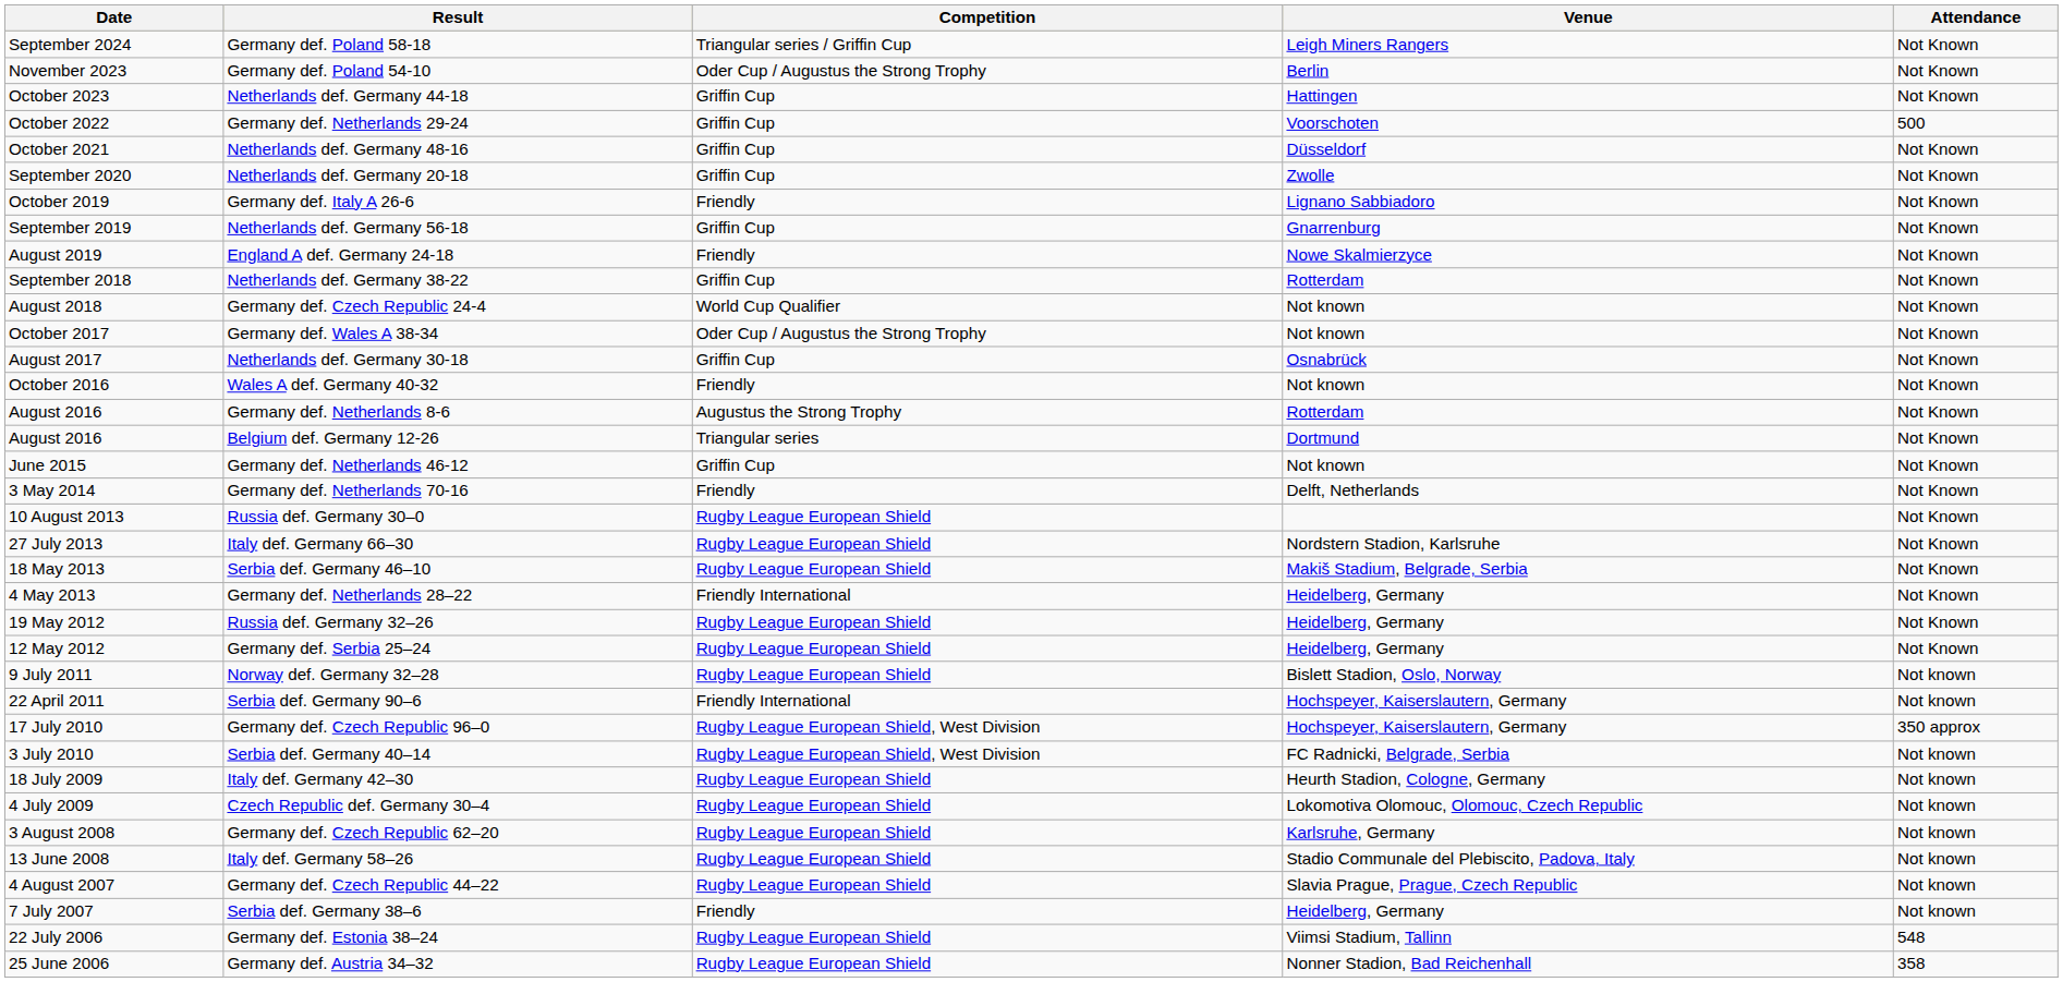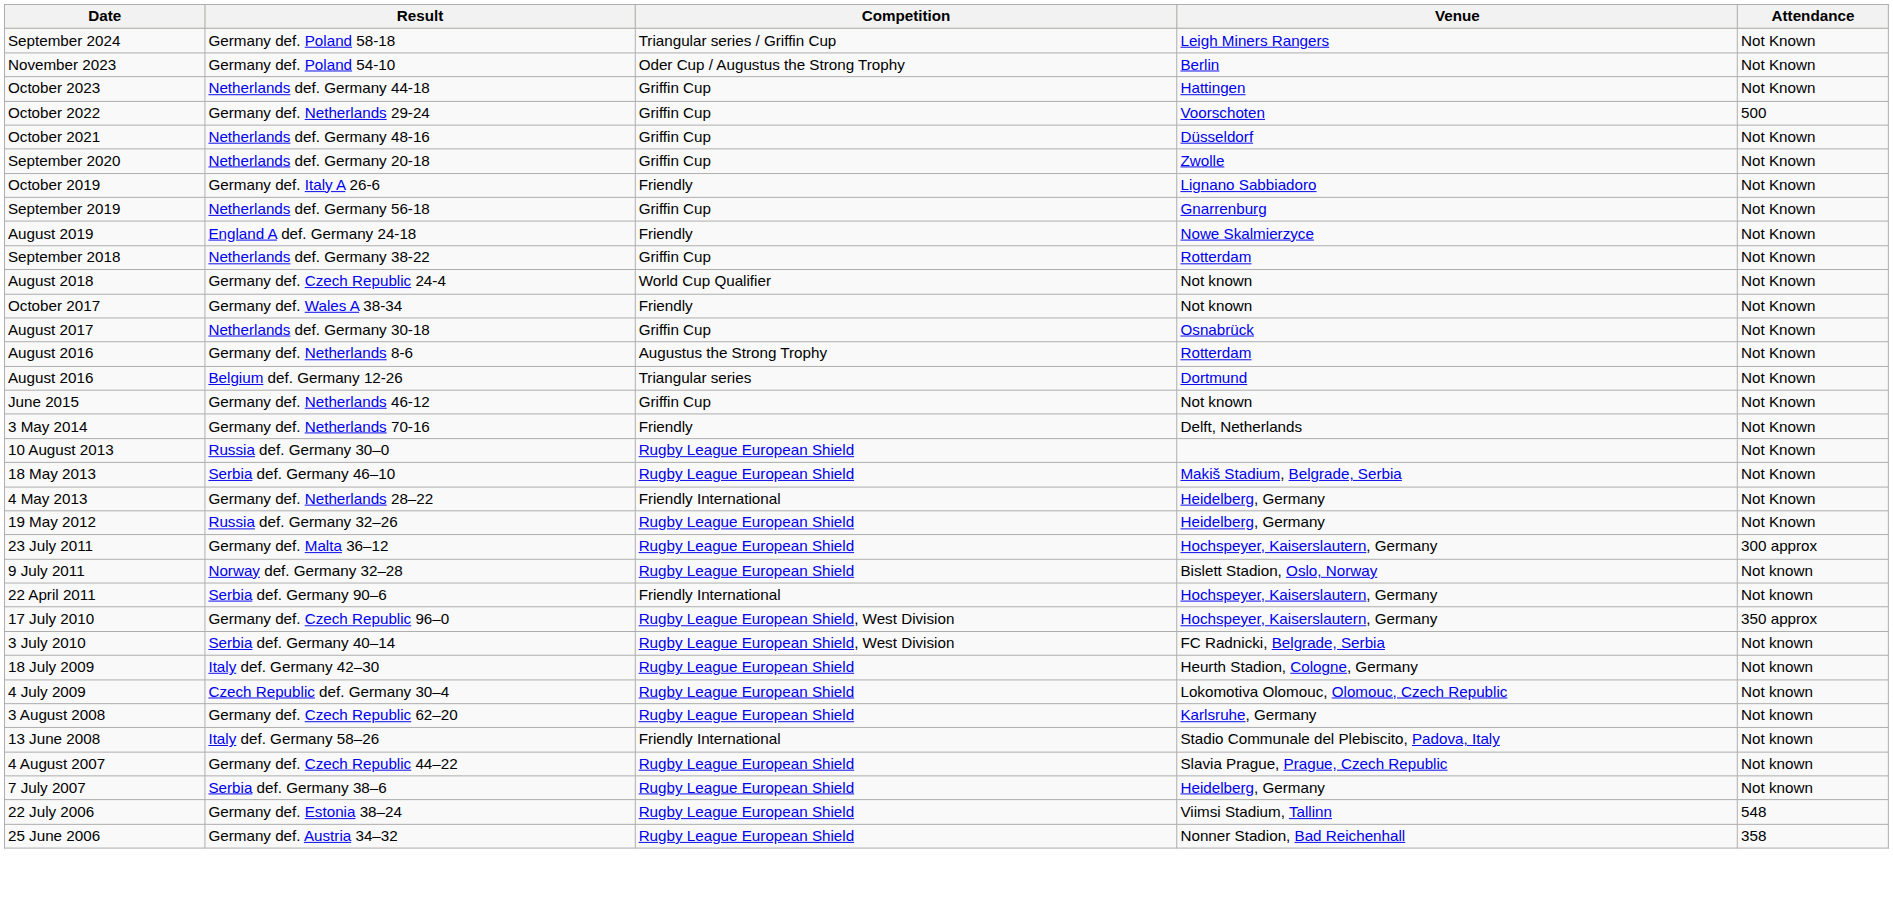 <table class="wikitable" style="width:100%;">
 <tr style="background:#bdb76b;">
 <th>Date</th>
 <th>Result</th>
 <th>Competition</th>
 <th>Venue</th>
 <th>Attendance</th>
 </tr>
 <tr>
 <td>September 2024</td>
 <td>Germany def. <a href='#'>Poland</a> 58-18</td>
 <td>Triangular series / Griffin Cup</td>
 <td><a href='#'>Leigh Miners Rangers</a></td>
 <td>Not Known</td>
 </tr>
 <tr>
 <td>November 2023</td>
 <td>Germany def. <a href='#'>Poland</a> 54-10</td>
 <td>Oder Cup / Augustus the Strong Trophy</td>
 <td><a href='#'>Berlin</a></td>
 <td>Not Known</td>
 </tr>
 <tr>
 <td>October 2023</td>
 <td><a href='#'>Netherlands</a> def. Germany 44-18</td>
 <td>Griffin Cup</td>
 <td><a href='#'>Hattingen</a></td>
 <td>Not Known</td>
 </tr>
 <tr>
 <td>October 2022</td>
 <td>Germany def. <a href='#'>Netherlands</a> 29-24</td>
 <td>Griffin Cup</td>
 <td><a href='#'>Voorschoten</a></td>
 <td>500</td>
 </tr>
 <tr>
 <td>October 2021</td>
 <td><a href='#'>Netherlands</a> def. Germany 48-16</td>
 <td>Griffin Cup</td>
 <td><a href='#'>Düsseldorf</a></td>
 <td>Not Known</td>
 </tr>
 <tr>
 <td>September 2020</td>
 <td><a href='#'>Netherlands</a> def. Germany 20-18</td>
 <td>Griffin Cup</td>
 <td><a href='#'>Zwolle</a></td>
 <td>Not Known</td>
 </tr>
 <tr>
 <td>October 2019</td>
 <td>Germany def. <a href='#'>Italy A</a> 26-6</td>
 <td>Friendly</td>
 <td><a href='#'>Lignano Sabbiadoro</a></td>
 <td>Not Known</td>
 </tr>
 <tr>
 <td>September 2019</td>
 <td><a href='#'>Netherlands</a> def. Germany 56-18</td>
 <td>Griffin Cup</td>
 <td><a href='#'>Gnarrenburg</a></td>
 <td>Not Known</td>
 </tr>
 <tr>
 <td>August 2019</td>
 <td><a href='#'>England A</a> def. Germany 24-18</td>
 <td>Friendly</td>
 <td><a href='#'>Nowe Skalmierzyce</a></td>
 <td>Not Known</td>
 </tr>
 <tr>
 <td>September 2018</td>
 <td><a href='#'>Netherlands</a> def. Germany 38-22</td>
 <td>Griffin Cup</td>
 <td><a href='#'>Rotterdam</a></td>
 <td>Not Known</td>
 </tr>
 <tr>
 <td>August 2018</td>
 <td>Germany def. <a href='#'>Czech Republic</a> 24-4</td>
 <td>World Cup Qualifier</td>
 <td>Not known</td>
 <td>Not Known</td>
 </tr>
 <tr>
 <td>October 2017</td>
 <td>Germany def. <a href='#'>Wales A</a>      38-34</td>
-<td>Oder Cup / Augustus the Strong Trophy</td>
+<td>Friendly</td>
 <td>Not known</td>
 <td>Not Known</td>
 </tr>
 <tr>
 <td>August 2017</td>
 <td><a href='#'>Netherlands</a> def. Germany 30-18</td>
 <td>Griffin Cup</td>
 <td><a href='#'>Osnabrück</a></td>
-<td>Not Known</td>
-</tr>
-<tr>
-<td>October 2016</td>
-<td><a href='#'>Wales A</a> def. Germany 40-32</td>
-<td>Friendly</td>
-<td>Not known</td>
 <td>Not Known</td>
 </tr>
 <tr>
 <td>August 2016</td>
 <td>Germany def. <a href='#'>Netherlands</a> 8-6</td>
 <td>Augustus the Strong Trophy</td>
 <td><a href='#'>Rotterdam</a></td>
 <td>Not Known</td>
 </tr>
 <tr>
 <td>August 2016</td>
 <td><a href='#'>Belgium</a> def. Germany 12-26</td>
 <td>Triangular series</td>
 <td><a href='#'>Dortmund</a></td>
 <td>Not Known</td>
 </tr>
 <tr>
 <td>June 2015</td>
 <td>Germany def. <a href='#'>Netherlands</a> 46-12</td>
 <td>Griffin Cup</td>
 <td>Not known</td>
 <td>Not Known</td>
 </tr>
 <tr>
 <td>3 May 2014</td>
 <td>Germany def. <a href='#'>Netherlands</a> 70-16</td>
 <td>Friendly</td>
 <td>Delft, Netherlands</td>
 <td>Not Known</td>
 </tr>
 <tr>
 <td>10 August 2013</td>
 <td><a href='#'>Russia</a> def. Germany 30–0</td>
 <td><a href='#'>Rugby League European Shield</a></td>
 <td></td>
 <td>Not Known</td>
 </tr>
 <tr>
-<td>27 July 2013</td>
-<td><a href='#'>Italy</a> def. Germany 66–30</td>
-<td><a href='#'>Rugby League European Shield</a></td>
-<td>Nordstern Stadion, Karlsruhe</td>
-<td>Not Known</td>
-</tr>
-<tr>
 <td>18 May 2013</td>
 <td><a href='#'>Serbia</a> def. Germany 46–10</td>
 <td><a href='#'>Rugby League European Shield</a></td>
 <td><a href='#'>Makiš Stadium</a>, <a href='#'>Belgrade, Serbia</a></td>
 <td>Not Known</td>
 </tr>
 <tr>
 <td>4 May 2013</td>
 <td>Germany def. <a href='#'>Netherlands</a> 28–22</td>
 <td>Friendly International</td>
 <td><a href='#'>Heidelberg</a>, Germany</td>
 <td>Not Known</td>
 </tr>
 <tr>
 <td>19 May 2012</td>
 <td><a href='#'>Russia</a> def. Germany 32–26</td>
 <td><a href='#'>Rugby League European Shield</a></td>
 <td><a href='#'>Heidelberg</a>, Germany</td>
 <td>Not Known</td>
 </tr>
 <tr>
-<td>12 May 2012</td>
-<td>Germany def. <a href='#'>Serbia</a> 25–24</td>
+<td>23 July 2011</td>
+<td>Germany def. <a href='#'>Malta</a> 36–12</td>
 <td><a href='#'>Rugby League European Shield</a></td>
-<td><a href='#'>Heidelberg</a>, Germany</td>
-<td>Not Known</td>
+<td><a href='#'>Hochspeyer, Kaiserslautern</a>, Germany</td>
+<td>300 approx</td>
 </tr>
 <tr>
 <td>9 July 2011</td>
 <td><a href='#'>Norway</a> def. Germany 32–28</td>
 <td><a href='#'>Rugby League European Shield</a></td>
 <td>Bislett Stadion, <a href='#'>Oslo, Norway</a></td>
 <td>Not known</td>
 </tr>
 <tr>
 <td>22 April 2011</td>
 <td><a href='#'>Serbia</a> def. Germany 90–6</td>
 <td>Friendly International</td>
 <td><a href='#'>Hochspeyer, Kaiserslautern</a>, Germany</td>
 <td>Not known</td>
 </tr>
 <tr>
 <td>17 July 2010</td>
 <td>Germany def. <a href='#'>Czech Republic</a> 96–0</td>
 <td><a href='#'>Rugby League European Shield</a>, West Division</td>
 <td><a href='#'>Hochspeyer, Kaiserslautern</a>, Germany</td>
 <td>350 approx</td>
 </tr>
 <tr>
 <td>3 July 2010</td>
 <td><a href='#'>Serbia</a> def. Germany 40–14</td>
 <td><a href='#'>Rugby League European Shield</a>, West Division</td>
 <td>FC Radnicki, <a href='#'>Belgrade, Serbia</a></td>
 <td>Not known</td>
 </tr>
 <tr>
 <td>18 July 2009</td>
 <td><a href='#'>Italy</a> def. Germany 42–30</td>
 <td><a href='#'>Rugby League European Shield</a></td>
 <td>Heurth Stadion, <a href='#'>Cologne</a>, Germany</td>
 <td>Not known</td>
 </tr>
 <tr>
 <td>4 July 2009</td>
 <td><a href='#'>Czech Republic</a> def. Germany 30–4</td>
 <td><a href='#'>Rugby League European Shield</a></td>
 <td>Lokomotiva Olomouc, <a href='#'>Olomouc, Czech Republic</a></td>
 <td>Not known</td>
 </tr>
 <tr>
 <td>3 August 2008</td>
 <td>Germany def. <a href='#'>Czech Republic</a> 62–20</td>
 <td><a href='#'>Rugby League European Shield</a></td>
 <td><a href='#'>Karlsruhe</a>, Germany</td>
 <td>Not known</td>
 </tr>
 <tr>
 <td>13 June 2008</td>
 <td><a href='#'>Italy</a> def. Germany 58–26</td>
-<td><a href='#'>Rugby League European Shield</a></td>
+<td>Friendly International</td>
 <td>Stadio Communale del Plebiscito, <a href='#'>Padova, Italy</a></td>
 <td>Not known</td>
 </tr>
 <tr>
 <td>4 August 2007</td>
 <td>Germany def. <a href='#'>Czech Republic</a> 44–22</td>
 <td><a href='#'>Rugby League European Shield</a></td>
 <td>Slavia Prague, <a href='#'>Prague, Czech Republic</a></td>
 <td>Not known</td>
 </tr>
 <tr>
 <td>7 July 2007</td>
 <td><a href='#'>Serbia</a> def. Germany 38–6</td>
-<td>Friendly</td>
+<td><a href='#'>Rugby League European Shield</a></td>
 <td><a href='#'>Heidelberg</a>, Germany</td>
 <td>Not known</td>
 </tr>
 <tr>
 <td>22 July 2006</td>
 <td>Germany def. <a href='#'>Estonia</a> 38–24</td>
 <td><a href='#'>Rugby League European Shield</a></td>
 <td>Viimsi Stadium, <a href='#'>Tallinn</a></td>
 <td>548</td>
 </tr>
 <tr>
 <td>25 June 2006</td>
 <td>Germany def. <a href='#'>Austria</a> 34–32</td>
 <td><a href='#'>Rugby League European Shield</a></td>
 <td>Nonner Stadion, <a href='#'>Bad Reichenhall</a></td>
 <td>358</td>
 </tr>
 </table>
